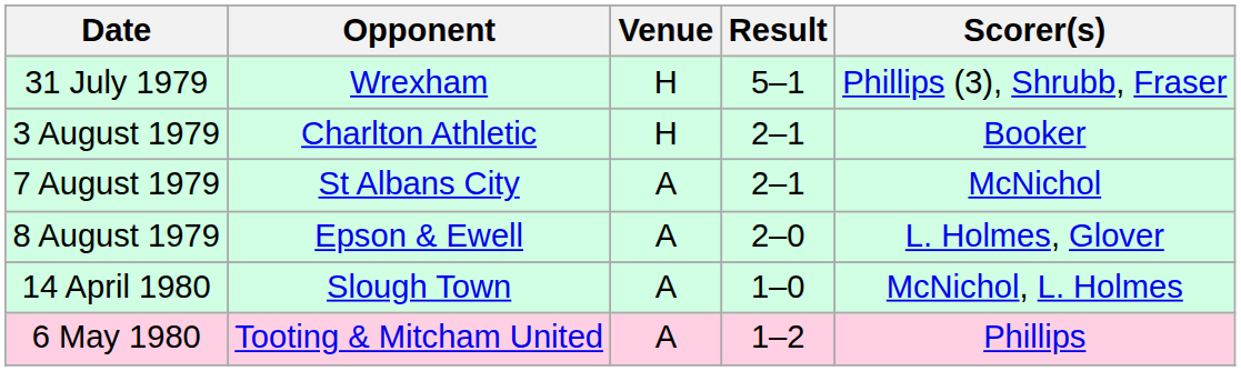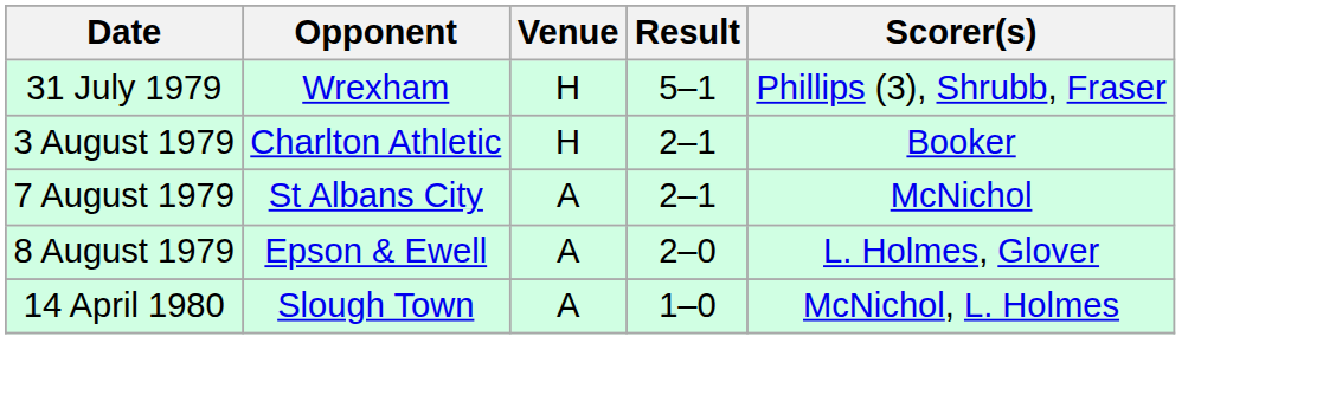 <table class="wikitable sortable" style="text-align:center;">
 <tr>
 <th>Date</th>
 <th>Opponent</th>
 <th>Venue</th>
 <th>Result</th>
 <th>Scorer(s)</th>
 </tr>
 <tr style="background:#d0ffe3;">
 <td>31 July 1979</td>
 <td><a href='#'>Wrexham</a></td>
 <td>H</td>
 <td>5–1</td>
 <td><a href='#'>Phillips</a> (3), <a href='#'>Shrubb</a>, <a href='#'>Fraser</a></td>
 </tr>
 <tr style="background:#d0ffe3;">
 <td>3 August 1979</td>
 <td><a href='#'>Charlton Athletic</a></td>
 <td>H</td>
 <td>2–1</td>
 <td><a href='#'>Booker</a></td>
 </tr>
 <tr style="background:#d0ffe3;">
 <td>7 August 1979</td>
 <td><a href='#'>St Albans City</a></td>
 <td>A</td>
 <td>2–1</td>
 <td><a href='#'>McNichol</a></td>
 </tr>
 <tr style="background:#d0ffe3;">
 <td>8 August 1979</td>
 <td><a href='#'>Epson & Ewell</a></td>
 <td>A</td>
 <td>2–0</td>
 <td><a href='#'>L. Holmes</a>, <a href='#'>Glover</a></td>
 </tr>
 <tr style="background:#d0ffe3;">
 <td>14 April 1980</td>
 <td><a href='#'>Slough Town</a></td>
 <td>A</td>
 <td>1–0</td>
 <td><a href='#'>McNichol</a>, <a href='#'>L. Holmes</a></td>
 </tr>
-<tr style="background:#ffd0e3;">
-<td>6 May 1980</td>
-<td><a href='#'>Tooting & Mitcham United</a></td>
-<td>A</td>
-<td>1–2</td>
-<td><a href='#'>Phillips</a></td>
-</tr>
 </table>
